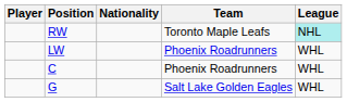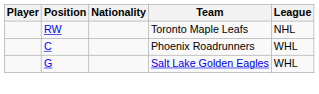 <table class="wikitable sortable">
 <tr>
 <th colspan=1>Player</th>
 <th colspan=1>Position</th>
 <th colspan=1>Nationality</th>
 <th colspan=1>Team</th>
 <th colspan=1>League</th>
 </tr>
 <tr>
 <td></td>
 <td><a href='#'>RW</a></td>
 <td></td>
 <td>Toronto Maple Leafs</td>
-<td style="background: paleturquoise;">NHL</td>
-</tr>
-<tr>
-<td></td>
-<td><a href='#'>LW</a></td>
-<td></td>
-<td><a href='#'>Phoenix Roadrunners</a></td>
-<td>WHL</td>
+<td>NHL</td>
 </tr>
 <tr>
 <td></td>
 <td><a href='#'>C</a></td>
 <td></td>
 <td>Phoenix Roadrunners</td>
 <td>WHL</td>
 </tr>
 <tr>
 <td></td>
 <td><a href='#'>G</a></td>
 <td></td>
 <td><a href='#'>Salt Lake Golden Eagles</a></td>
 <td>WHL</td>
 </tr>
 </table>
